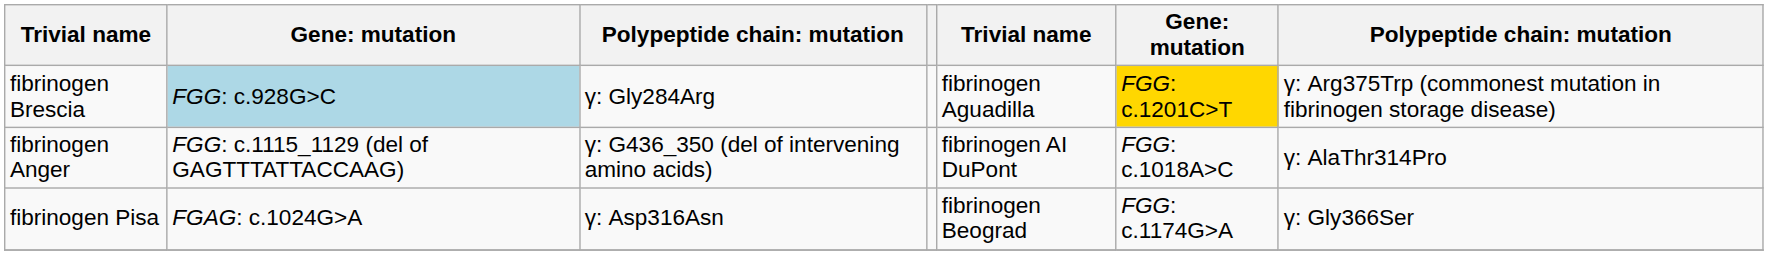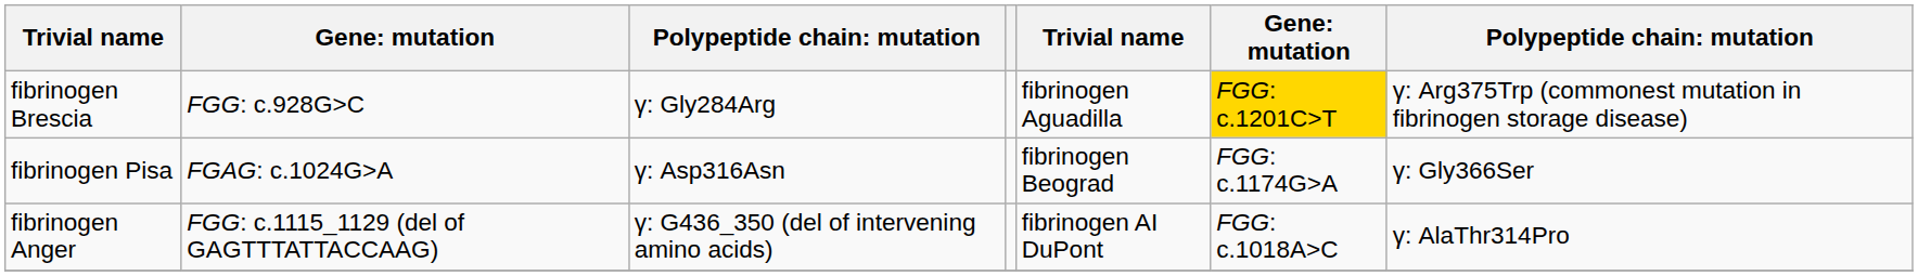 <table class="wikitable">
 <tr>
 <th>Trivial name</th>
 <th>Gene: mutation</th>
 <th>Polypeptide chain: mutation</th>
 <th></th>
 <th>Trivial name</th>
 <th>Gene: mutation</th>
 <th>Polypeptide chain: mutation</th>
 </tr>
 <tr>
 <td>fibrinogen Brescia</td>
-<td style="background: lightblue;"><em>FGG</em>: c.928G>C</td>
+<td><em>FGG</em>: c.928G>C</td>
 <td>γ: Gly284Arg</td>
 <td></td>
 <td>fibrinogen Aguadilla</td>
 <td style="background: gold;"><em>FGG</em>: c.1201C>T</td>
 <td>γ: Arg375Trp (commonest mutation in fibrinogen storage disease)</td>
+</tr>
+<tr>
+<td>fibrinogen Pisa</td>
+<td><em>FGAG</em>: c.1024G>A</td>
+<td>γ: Asp316Asn</td>
+<td></td>
+<td>fibrinogen Beograd</td>
+<td><em>FGG</em>: c.1174G>A</td>
+<td>γ: Gly366Ser</td>
 </tr>
 <tr>
 <td>fibrinogen  Anger</td>
 <td><em>FGG</em>: c.1115_1129 (del of GAGTTTATTACCAAG)</td>
 <td>γ: G436_350 (del of intervening amino acids)</td>
 <td></td>
 <td>fibrinogen AI DuPont</td>
 <td><em>FGG</em>: c.1018A>C</td>
 <td>γ: AlaThr314Pro</td>
 </tr>
 <tr>
-<td>fibrinogen Pisa</td>
-<td><em>FGAG</em>: c.1024G>A</td>
-<td>γ: Asp316Asn</td>
-<td></td>
-<td>fibrinogen Beograd</td>
-<td><em>FGG</em>: c.1174G>A</td>
-<td>γ: Gly366Ser</td>
-</tr>
-<tr>
 </tr>
 </table>
